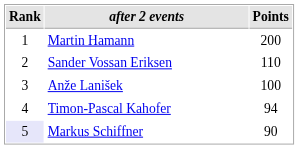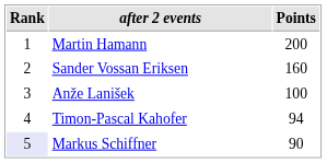 <table cellspacing="1" cellpadding="3" style="border:1px solid #AAAAAA;font-size:86%">
 <tr bgcolor="#E4E4E4">
 <th style="border-bottom:1px solid #AAAAAA" width=10>Rank</th>
 <th style="border-bottom:1px solid #AAAAAA" width=200><em>after 2 events</em></th>
 <th style="border-bottom:1px solid #AAAAAA" width=20>Points</th>
 </tr>
 <tr>
 <td align=center>1</td>
 <td> <a href='#'>Martin Hamann</a></td>
 <td align=center>200</td>
 </tr>
 <tr>
 <td align=center>2</td>
 <td> <a href='#'>Sander Vossan Eriksen</a></td>
-<td align=center>110</td>
+<td align=center>160</td>
 </tr>
 <tr>
 <td align=center>3</td>
 <td> <a href='#'>Anže Lanišek</a></td>
 <td align=center>100</td>
 </tr>
 <tr>
 <td align=center>4</td>
 <td> <a href='#'>Timon-Pascal Kahofer</a></td>
 <td align=center>94</td>
 </tr>
 <tr>
 <td align=center style="background: lavender;">5</td>
 <td> <a href='#'>Markus Schiffner</a></td>
 <td align=center>90</td>
 </tr>
 </table>
